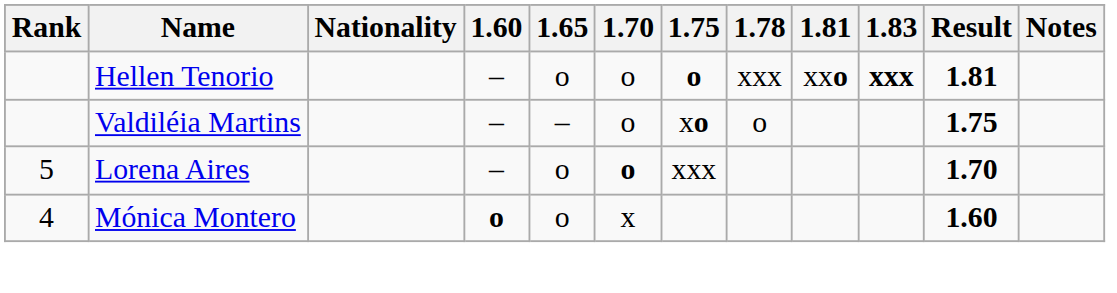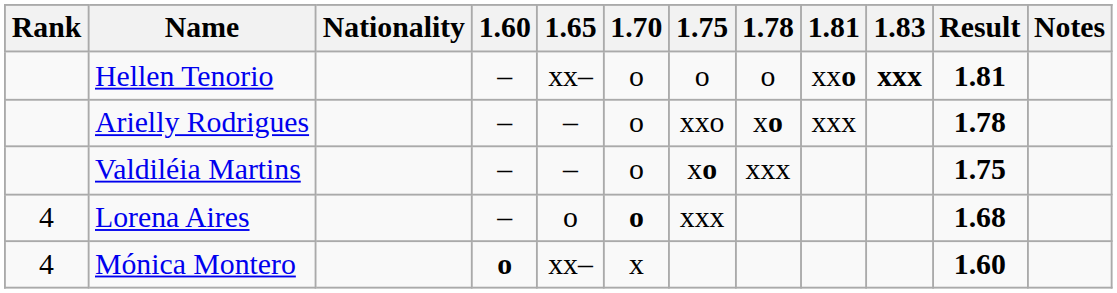 <table class="wikitable sortable" style="text-align:center">
 <tr>
 <th>Rank</th>
 <th>Name</th>
 <th>Nationality</th>
 <th>1.60</th>
 <th>1.65</th>
 <th>1.70</th>
 <th>1.75</th>
 <th>1.78</th>
 <th>1.81</th>
 <th>1.83</th>
 <th>Result</th>
 <th>Notes</th>
 </tr>
 <tr>
 <td></td>
 <td align=left><a href='#'>Hellen Tenorio</a></td>
 <td align=left></td>
 <td>–</td>
+<td>xx–</td>
 <td>o</td>
 <td>o</td>
-<td><strong>o</strong></td>
-<td>xxx</td>
+<td>o</td>
 <td>xx<strong>o</strong></td>
 <td><strong>xxx</strong></td>
 <td><strong>1.81</strong></td>
+<td></td>
+</tr>
+<tr>
+<td></td>
+<td align=left><a href='#'>Arielly Rodrigues</a></td>
+<td align=left></td>
+<td>–</td>
+<td>–</td>
+<td>o</td>
+<td>xxo</td>
+<td>x<strong>o</strong></td>
+<td>xxx</td>
+<td></td>
+<td><strong>1.78</strong></td>
 <td></td>
 </tr>
 <tr>
 <td></td>
 <td align=left><a href='#'>Valdiléia Martins</a></td>
 <td align=left></td>
 <td>–</td>
 <td>–</td>
 <td>o</td>
 <td>x<strong>o</strong></td>
-<td>o</td>
+<td>xxx</td>
 <td></td>
 <td></td>
 <td><strong>1.75</strong></td>
 <td></td>
 </tr>
 <tr>
-<td>5</td>
+<td>4</td>
 <td align=left><a href='#'>Lorena Aires</a></td>
 <td align=left></td>
 <td>–</td>
 <td>o</td>
 <td><strong>o</strong></td>
 <td>xxx</td>
 <td></td>
 <td></td>
 <td></td>
-<td><strong>1.70</strong></td>
+<td><strong>1.68</strong></td>
 <td></td>
 </tr>
 <tr>
 <td>4</td>
 <td align=left><a href='#'>Mónica Montero</a></td>
 <td align=left></td>
 <td><strong>o</strong></td>
-<td>o</td>
+<td>xx–</td>
 <td>x</td>
 <td></td>
 <td></td>
 <td></td>
 <td></td>
 <td><strong>1.60</strong></td>
 <td></td>
 </tr>
 </table>
